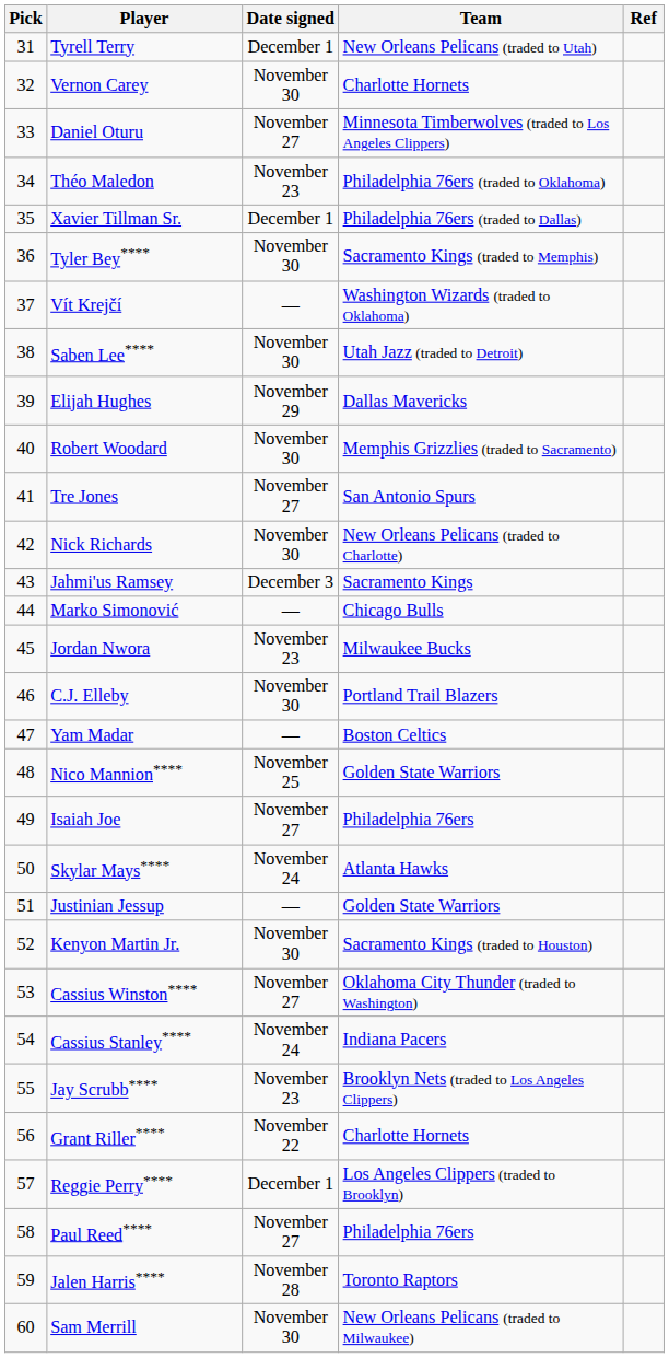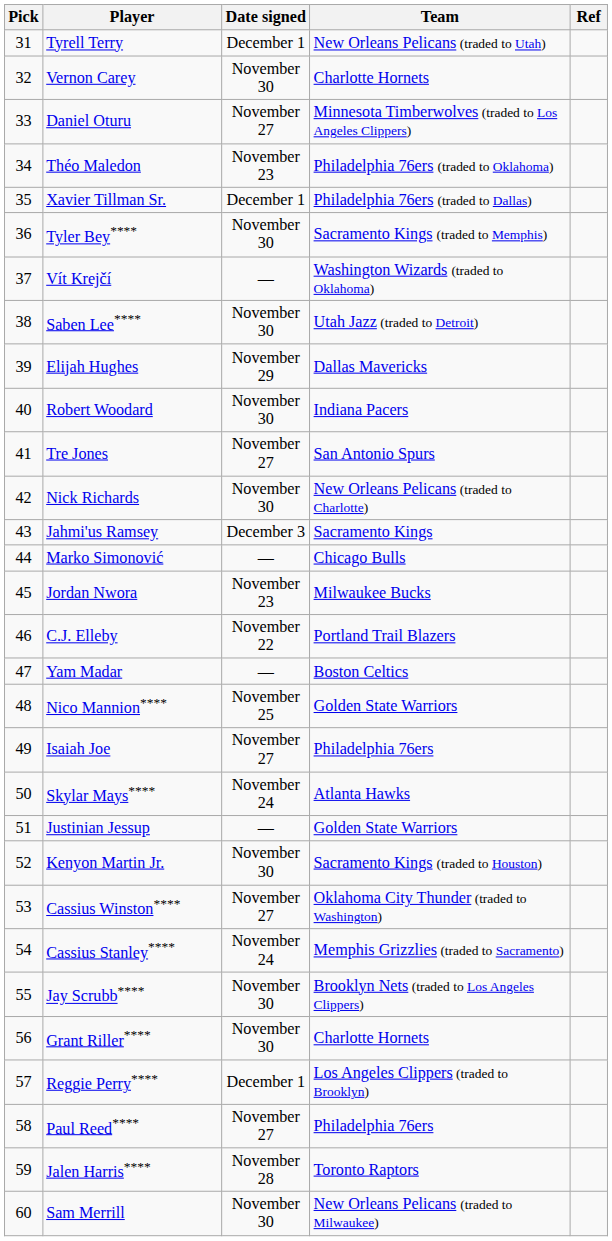 <table class="wikitable sortable" style="text-align:left">
 <tr>
 <th style="width:30px">Pick</th>
 <th style="width:170px">Player</th>
 <th style="width:80px">Date signed</th>
 <th style="width:250px">Team</th>
 <th class="unsortable" style="width:30px">Ref</th>
 </tr>
 <tr>
 <td align=center>31</td>
 <td><a href='#'>Tyrell Terry</a></td>
 <td align=center>December 1</td>
 <td><a href='#'>New Orleans Pelicans</a><small> (traded to <a href='#'>Utah</a>)</small></td>
 <td align=center></td>
 </tr>
 <tr>
 <td align=center>32</td>
 <td><a href='#'>Vernon Carey</a></td>
 <td align=center>November 30</td>
 <td><a href='#'>Charlotte Hornets</a></td>
 <td align=center></td>
 </tr>
 <tr>
 <td align=center>33</td>
 <td><a href='#'>Daniel Oturu</a></td>
 <td align=center>November 27</td>
 <td><a href='#'>Minnesota Timberwolves</a><small> (traded to <a href='#'>Los Angeles Clippers</a>)</small></td>
 <td align=center></td>
 </tr>
 <tr>
 <td align=center>34</td>
 <td><a href='#'>Théo Maledon</a></td>
 <td align=center>November 23</td>
 <td><a href='#'>Philadelphia 76ers</a> <small>(traded to <a href='#'>Oklahoma</a>)</small></td>
 <td align=center></td>
 </tr>
 <tr>
 <td align=center>35</td>
 <td><a href='#'>Xavier Tillman Sr.</a></td>
 <td align=center>December 1</td>
 <td><a href='#'>Philadelphia 76ers</a> <small>(traded to <a href='#'>Dallas</a>)</small></td>
 <td align=center></td>
 </tr>
 <tr>
 <td align=center>36</td>
 <td><a href='#'>Tyler Bey</a><sup>****</sup></td>
 <td align=center>November 30</td>
 <td><a href='#'>Sacramento Kings</a> <small>(traded to <a href='#'>Memphis</a>)</small></td>
 <td align=center></td>
 </tr>
 <tr>
 <td align=center>37</td>
 <td><a href='#'>Vít Krejčí</a></td>
 <td align=center>—</td>
 <td><a href='#'>Washington Wizards</a> <small>(traded to <a href='#'>Oklahoma</a>)</small></td>
 <td align=center></td>
 </tr>
 <tr>
 <td align=center>38</td>
 <td><a href='#'>Saben Lee</a><sup>****</sup></td>
 <td align=center>November 30</td>
 <td><a href='#'>Utah Jazz</a><small> (traded to <a href='#'>Detroit</a>)</small></td>
 <td align=center></td>
 </tr>
 <tr>
 <td align=center>39</td>
 <td><a href='#'>Elijah Hughes</a></td>
 <td align=center>November 29</td>
 <td><a href='#'>Dallas Mavericks</a></td>
 <td align=center></td>
 </tr>
 <tr>
 <td align=center>40</td>
 <td><a href='#'>Robert Woodard</a></td>
 <td align=center>November 30</td>
-<td><a href='#'>Memphis Grizzlies</a><small> (traded to <a href='#'>Sacramento</a>)</small></td>
+<td><a href='#'>Indiana Pacers</a></td>
 <td align=center></td>
 </tr>
 <tr>
 <td align=center>41</td>
 <td><a href='#'>Tre Jones</a></td>
 <td align=center>November 27</td>
 <td><a href='#'>San Antonio Spurs</a></td>
 <td align=center></td>
 </tr>
 <tr>
 <td align=center>42</td>
 <td><a href='#'>Nick Richards</a></td>
 <td align=center>November 30</td>
 <td><a href='#'>New Orleans Pelicans</a><small> (traded to <a href='#'>Charlotte</a>)</small></td>
 <td align=center></td>
 </tr>
 <tr>
 <td align=center>43</td>
 <td><a href='#'>Jahmi'us Ramsey</a></td>
 <td align=center>December 3</td>
 <td><a href='#'>Sacramento Kings</a></td>
 <td align=center></td>
 </tr>
 <tr>
 <td align=center>44</td>
 <td><a href='#'>Marko Simonović</a></td>
 <td align=center>—</td>
 <td><a href='#'>Chicago Bulls</a></td>
 <td align=center></td>
 </tr>
 <tr>
 <td align=center>45</td>
 <td><a href='#'>Jordan Nwora</a></td>
 <td align=center>November 23</td>
 <td><a href='#'>Milwaukee Bucks</a></td>
 <td align=center></td>
 </tr>
 <tr>
 <td align=center>46</td>
 <td><a href='#'>C.J. Elleby</a></td>
-<td align=center>November 30</td>
+<td align=center>November 22</td>
 <td><a href='#'>Portland Trail Blazers</a></td>
 <td align=center></td>
 </tr>
 <tr>
 <td align=center>47</td>
 <td><a href='#'>Yam Madar</a></td>
 <td align=center>—</td>
 <td><a href='#'>Boston Celtics</a></td>
 <td align=center></td>
 </tr>
 <tr>
 <td align=center>48</td>
 <td><a href='#'>Nico Mannion</a><sup>****</sup></td>
 <td align=center>November 25</td>
 <td><a href='#'>Golden State Warriors</a></td>
 <td align=center></td>
 </tr>
 <tr>
 <td align=center>49</td>
 <td><a href='#'>Isaiah Joe</a></td>
 <td align=center>November 27</td>
 <td><a href='#'>Philadelphia 76ers</a></td>
 <td align="center"></td>
 </tr>
 <tr>
 <td align=center>50</td>
 <td><a href='#'>Skylar Mays</a><sup>****</sup></td>
 <td align=center>November 24</td>
 <td><a href='#'>Atlanta Hawks</a></td>
 <td align=center></td>
 </tr>
 <tr>
 <td align=center>51</td>
 <td><a href='#'>Justinian Jessup</a></td>
 <td align=center>—</td>
 <td><a href='#'>Golden State Warriors</a></td>
 <td align=center></td>
 </tr>
 <tr>
 <td align=center>52</td>
 <td><a href='#'>Kenyon Martin Jr.</a></td>
 <td align=center>November 30</td>
 <td><a href='#'>Sacramento Kings</a> <small>(traded to <a href='#'>Houston</a>)</small></td>
 <td align=center></td>
 </tr>
 <tr>
 <td align=center>53</td>
 <td><a href='#'>Cassius Winston</a><sup>****</sup></td>
 <td align=center>November 27</td>
 <td><a href='#'>Oklahoma City Thunder</a><small> (traded to <a href='#'>Washington</a>)</small></td>
 <td align=center></td>
 </tr>
 <tr>
 <td align=center>54</td>
 <td><a href='#'>Cassius Stanley</a><sup>****</sup></td>
 <td align=center>November 24</td>
-<td><a href='#'>Indiana Pacers</a></td>
+<td><a href='#'>Memphis Grizzlies</a><small> (traded to <a href='#'>Sacramento</a>)</small></td>
 <td align=center></td>
 </tr>
 <tr>
 <td align=center>55</td>
 <td><a href='#'>Jay Scrubb</a><sup>****</sup></td>
-<td align=center>November 23</td>
+<td align=center>November 30</td>
 <td><a href='#'>Brooklyn Nets</a><small> (traded to <a href='#'>Los Angeles Clippers</a>)</small></td>
 <td align="center"></td>
 </tr>
 <tr>
 <td align=center>56</td>
 <td><a href='#'>Grant Riller</a><sup>****</sup></td>
-<td align=center>November 22</td>
+<td align=center>November 30</td>
 <td><a href='#'>Charlotte Hornets</a></td>
 <td align=center></td>
 </tr>
 <tr>
 <td align=center>57</td>
 <td><a href='#'>Reggie Perry</a><sup>****</sup></td>
 <td align=center>December 1</td>
 <td><a href='#'>Los Angeles Clippers</a><small> (traded to <a href='#'>Brooklyn</a>)</small></td>
 <td align=center></td>
 </tr>
 <tr>
 <td align=center>58</td>
 <td><a href='#'>Paul Reed</a><sup>****</sup></td>
 <td align=center>November 27</td>
 <td><a href='#'>Philadelphia 76ers</a></td>
 <td align="center"></td>
 </tr>
 <tr>
 <td align=center>59</td>
 <td><a href='#'>Jalen Harris</a><sup>****</sup></td>
 <td align=center>November 28</td>
 <td><a href='#'>Toronto Raptors</a></td>
 <td align=center></td>
 </tr>
 <tr>
 <td align=center>60</td>
 <td><a href='#'>Sam Merrill</a></td>
 <td align=center>November 30</td>
 <td><a href='#'>New Orleans Pelicans</a> <small> (traded to <a href='#'>Milwaukee</a>)</small></td>
 <td align=center></td>
 </tr>
 </table>
